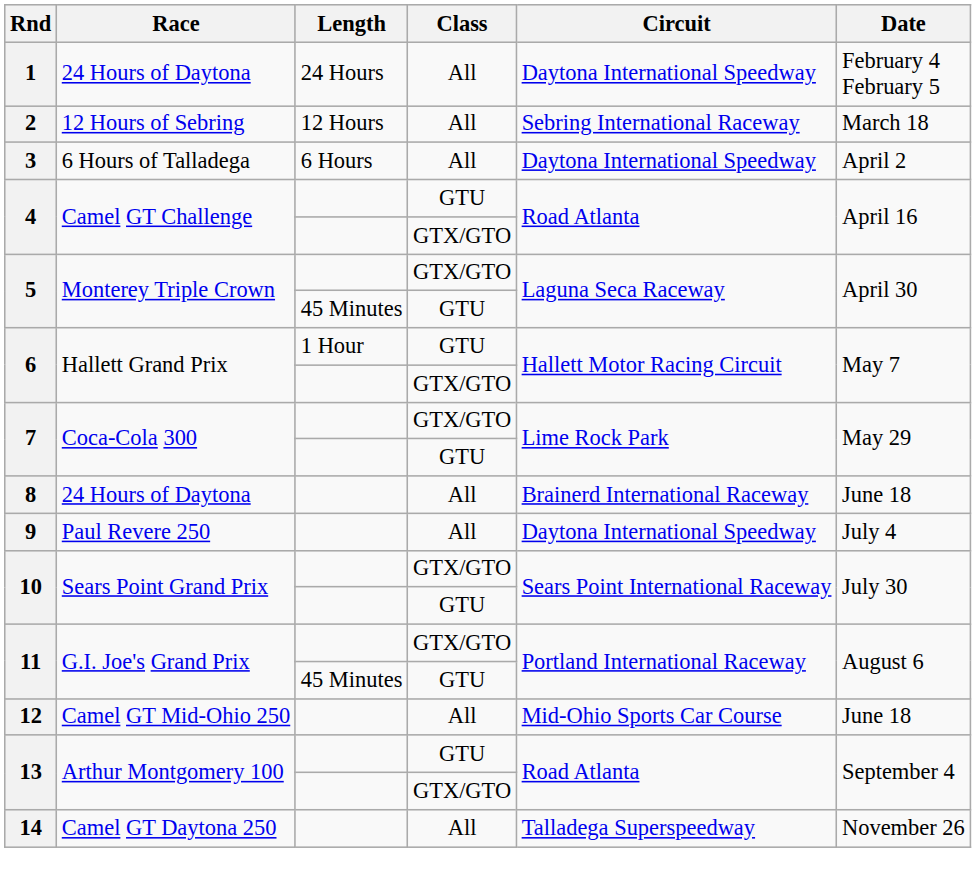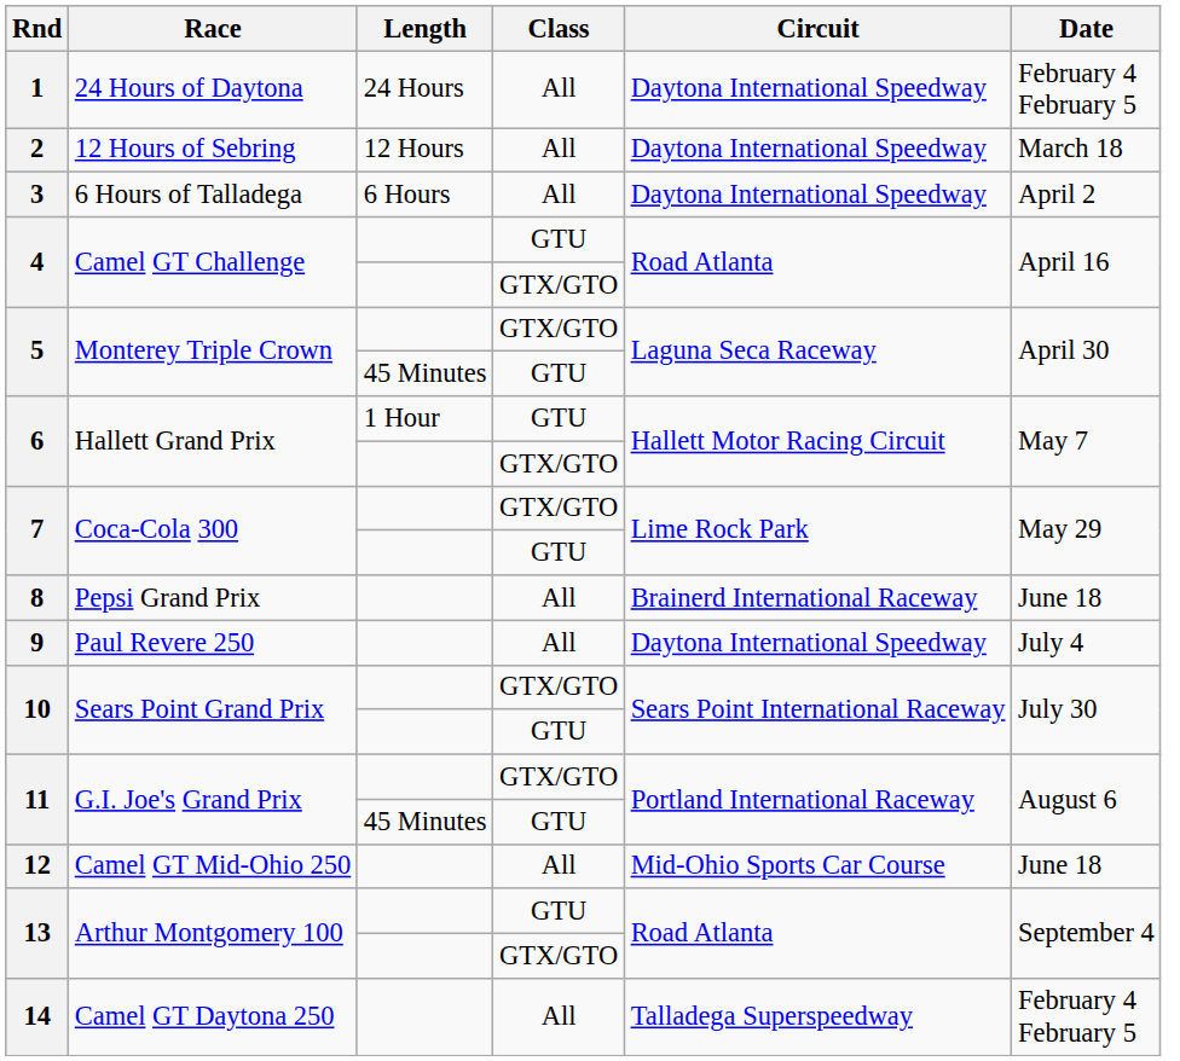 <table class="wikitable" style="font-size: 90%;">
 <tr>
 <th>Rnd</th>
 <th>Race</th>
 <th>Length</th>
 <th>Class</th>
 <th>Circuit</th>
 <th>Date</th>
 </tr>
 <tr>
 <th>1</th>
 <td><a href='#'>24 Hours of Daytona</a></td>
 <td>24 Hours</td>
 <td align="center">All</td>
 <td><a href='#'>Daytona International Speedway</a></td>
 <td>February 4<br>February 5</td>
 </tr>
 <tr>
 <th>2</th>
 <td><a href='#'>12 Hours of Sebring</a></td>
 <td>12 Hours</td>
 <td align="center">All</td>
-<td><a href='#'>Sebring International Raceway</a></td>
+<td><a href='#'>Daytona International Speedway</a></td>
 <td>March 18</td>
 </tr>
 <tr>
 <th>3</th>
 <td>6 Hours of Talladega</td>
 <td>6 Hours</td>
 <td align="center">All</td>
 <td><a href='#'>Daytona International Speedway</a></td>
 <td>April 2</td>
 </tr>
 <tr>
 <th rowspan=2>4</th>
 <td rowspan=2><a href='#'>Camel</a> <a href='#'>GT Challenge</a></td>
 <td></td>
 <td align="center">GTU</td>
 <td rowspan=2><a href='#'>Road Atlanta</a></td>
 <td rowspan=2>April 16</td>
 </tr>
 <tr>
 <td></td>
 <td align="center">GTX/GTO</td>
 </tr>
 <tr>
 <th rowspan=2>5</th>
 <td rowspan=2><a href='#'>Monterey Triple Crown</a></td>
 <td></td>
 <td align="center">GTX/GTO</td>
 <td rowspan=2><a href='#'>Laguna Seca Raceway</a></td>
 <td rowspan=2>April 30</td>
 </tr>
 <tr>
 <td>45 Minutes</td>
 <td align="center">GTU</td>
 </tr>
 <tr>
 <th rowspan=2>6</th>
 <td rowspan=2>Hallett Grand Prix</td>
 <td>1 Hour</td>
 <td align="center">GTU</td>
 <td rowspan=2><a href='#'>Hallett Motor Racing Circuit</a></td>
 <td rowspan=2>May 7</td>
 </tr>
 <tr>
 <td></td>
 <td align="center">GTX/GTO</td>
 </tr>
 <tr>
 <th rowspan=2>7</th>
 <td rowspan=2><a href='#'>Coca-Cola</a> <a href='#'>300</a></td>
 <td></td>
 <td align="center">GTX/GTO</td>
 <td rowspan=2><a href='#'>Lime Rock Park</a></td>
 <td rowspan=2>May 29</td>
 </tr>
 <tr>
 <td></td>
 <td align="center">GTU</td>
 </tr>
 <tr>
 <th>8</th>
-<td><a href='#'>24 Hours of Daytona</a></td>
+<td><a href='#'>Pepsi</a> Grand Prix</td>
 <td></td>
 <td align="center">All</td>
 <td><a href='#'>Brainerd International Raceway</a></td>
 <td>June 18</td>
 </tr>
 <tr>
 <th>9</th>
 <td><a href='#'>Paul Revere 250</a></td>
 <td></td>
 <td align="center">All</td>
 <td><a href='#'>Daytona International Speedway</a></td>
 <td>July 4</td>
 </tr>
 <tr>
 <th rowspan=2>10</th>
 <td rowspan=2><a href='#'>Sears Point Grand Prix</a></td>
 <td></td>
 <td align="center">GTX/GTO</td>
 <td rowspan=2><a href='#'>Sears Point International Raceway</a></td>
 <td rowspan=2>July 30</td>
 </tr>
 <tr>
 <td></td>
 <td align="center">GTU</td>
 </tr>
 <tr>
 <th rowspan=2>11</th>
 <td rowspan=2><a href='#'>G.I. Joe's</a> <a href='#'>Grand Prix</a></td>
 <td></td>
 <td align="center">GTX/GTO</td>
 <td rowspan=2><a href='#'>Portland International Raceway</a></td>
 <td rowspan=2>August 6</td>
 </tr>
 <tr>
 <td>45 Minutes</td>
 <td align="center">GTU</td>
 </tr>
 <tr>
 <th>12</th>
 <td><a href='#'>Camel</a> <a href='#'>GT Mid-Ohio 250</a></td>
 <td></td>
 <td align="center">All</td>
 <td><a href='#'>Mid-Ohio Sports Car Course</a></td>
 <td>June 18</td>
 </tr>
 <tr>
 <th rowspan=2>13</th>
 <td rowspan=2><a href='#'>Arthur Montgomery 100</a></td>
 <td></td>
 <td align="center">GTU</td>
 <td rowspan=2><a href='#'>Road Atlanta</a></td>
 <td rowspan=2>September 4</td>
 </tr>
 <tr>
 <td></td>
 <td align="center">GTX/GTO</td>
 </tr>
 <tr>
 <th>14</th>
 <td><a href='#'>Camel</a> <a href='#'>GT Daytona 250</a></td>
 <td></td>
 <td align="center">All</td>
 <td><a href='#'>Talladega Superspeedway</a></td>
-<td>November 26</td>
+<td>February 4<br>February 5</td>
 </tr>
 </table>
